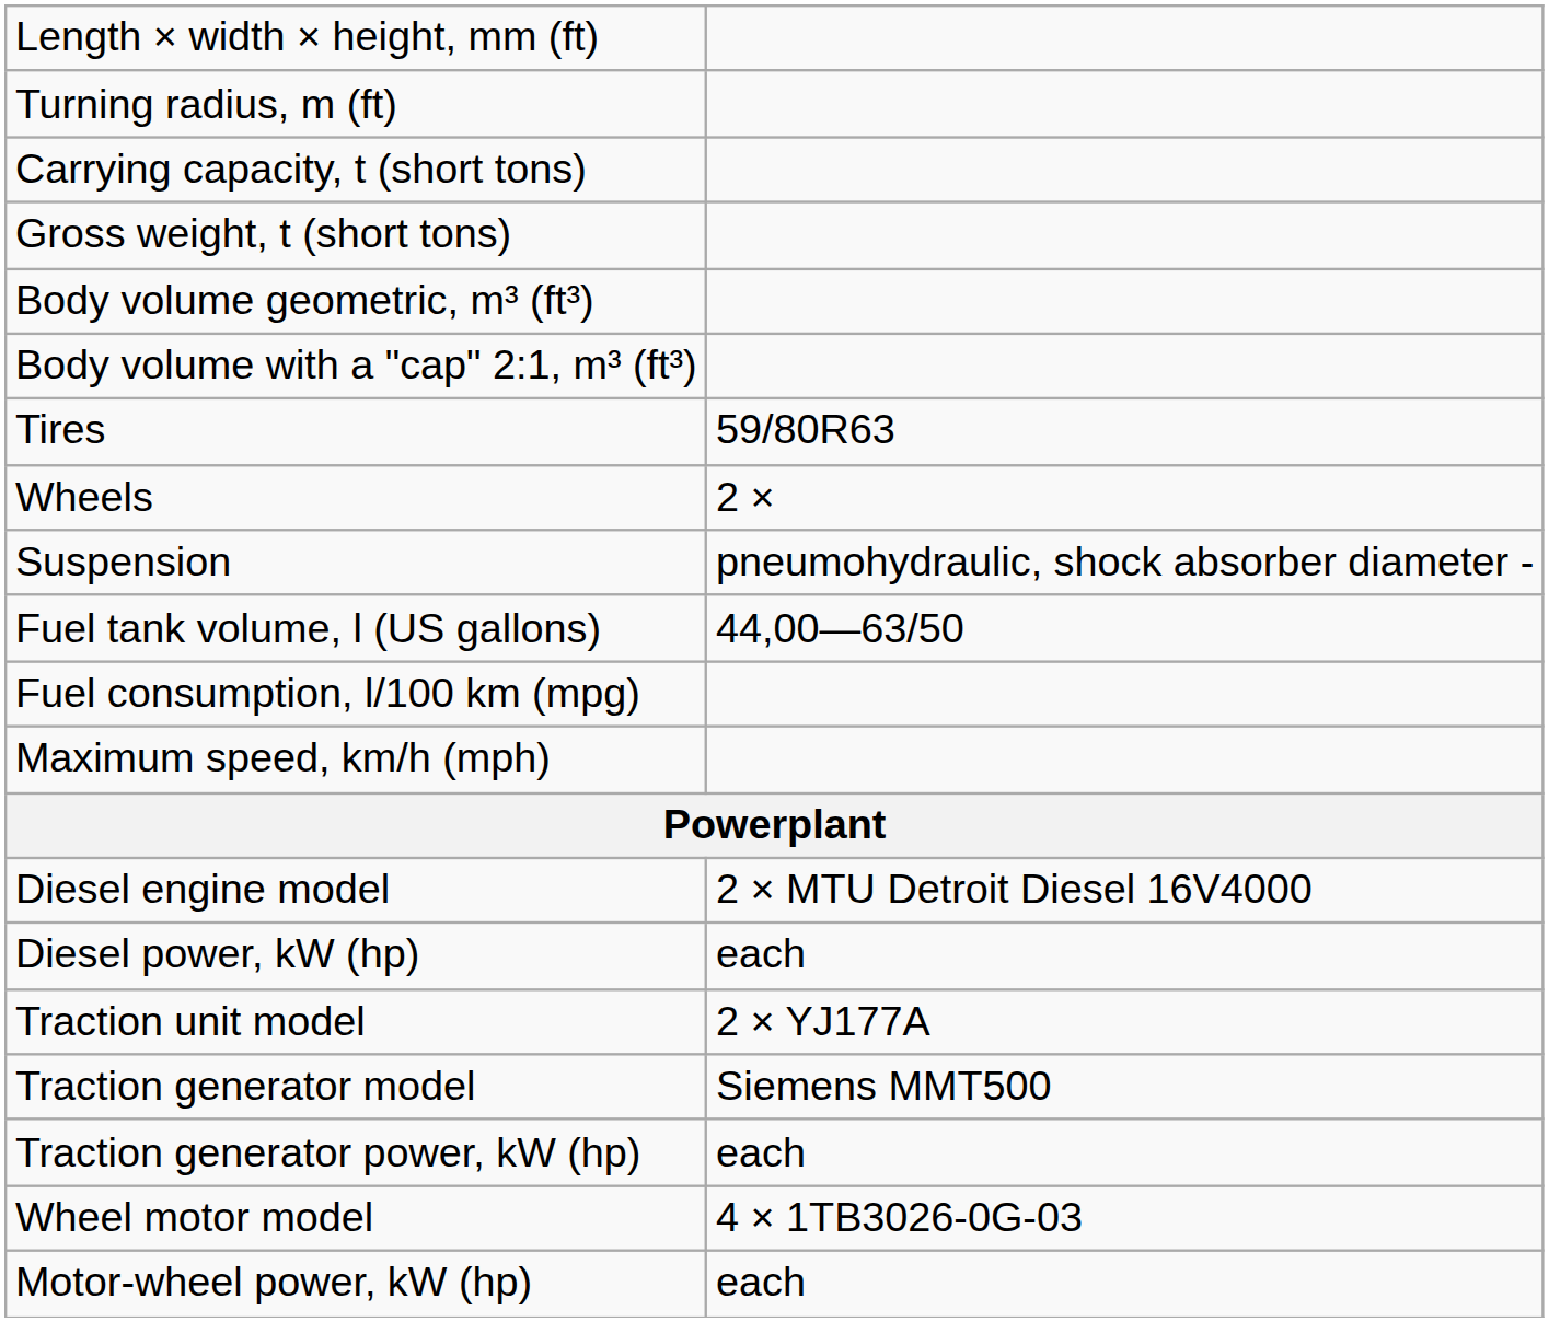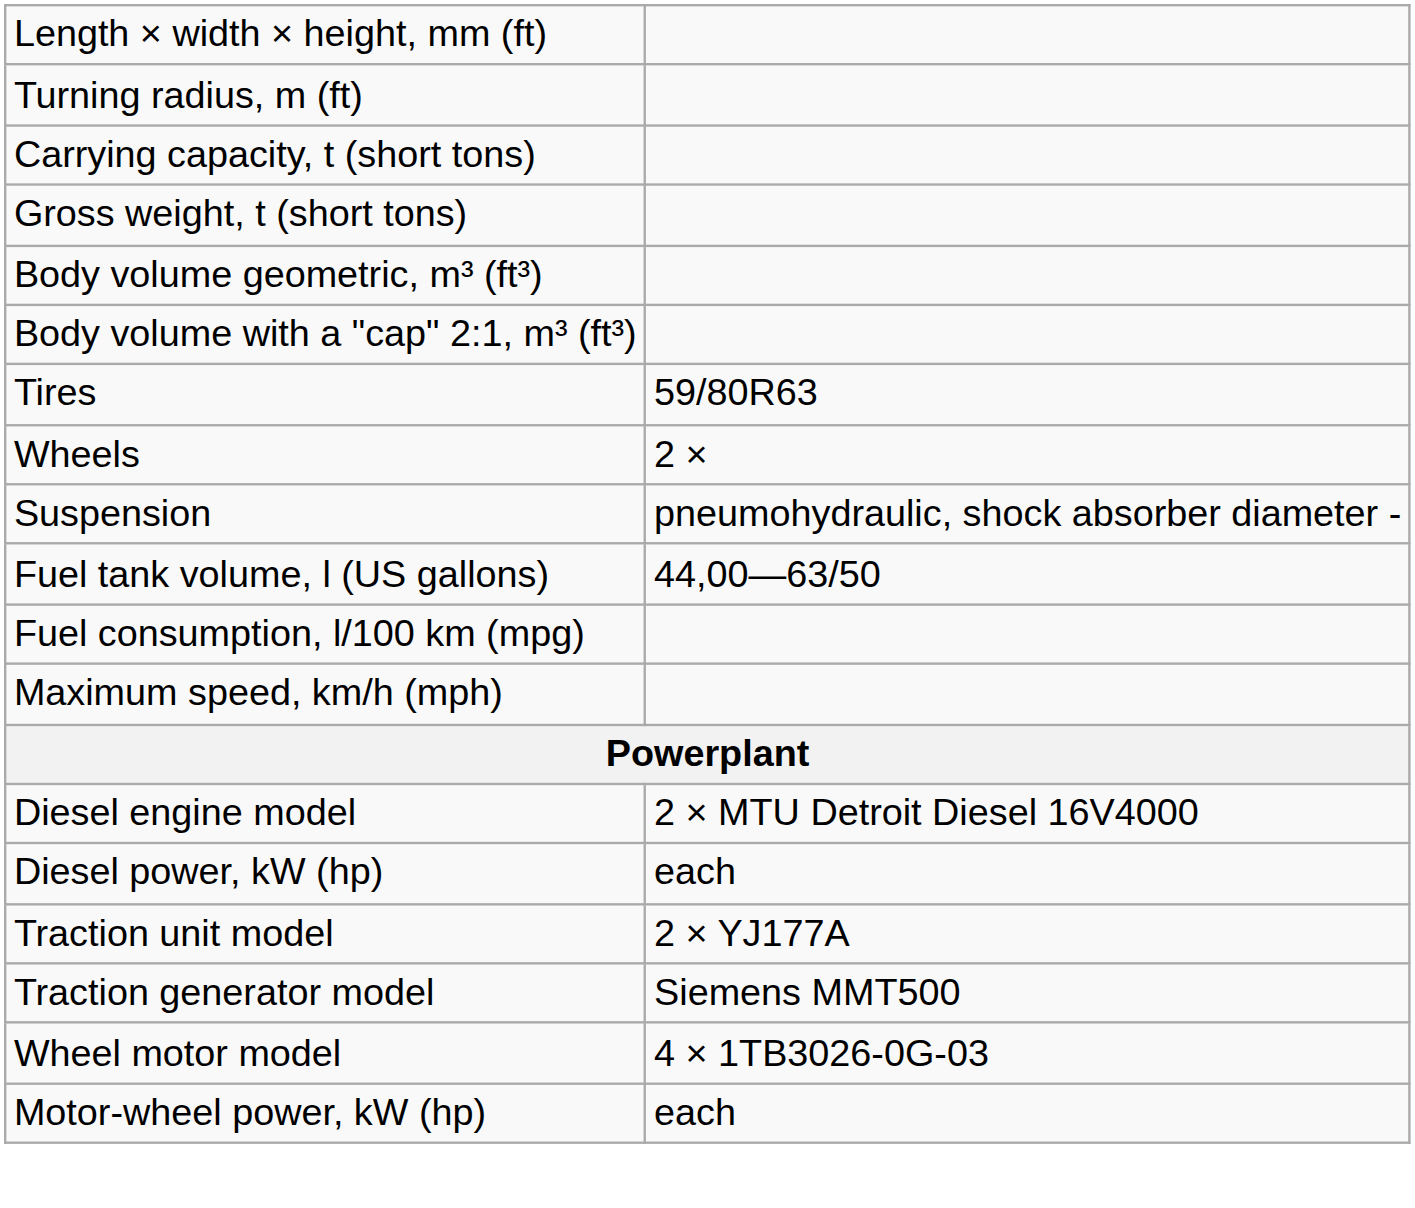 <table class="wikitable">
 <tr>
 <td>Length × width × height, mm (ft)</td>
 <td></td>
 </tr>
 <tr>
 <td>Turning radius, m (ft)</td>
 <td></td>
 </tr>
 <tr>
 <td>Carrying capacity, t (short tons)</td>
 <td></td>
 </tr>
 <tr>
 <td>Gross weight, t (short tons)</td>
 <td></td>
 </tr>
 <tr>
 <td>Body volume geometric, m³ (ft³)</td>
 <td></td>
 </tr>
 <tr>
 <td>Body volume with a "cap" 2:1, m³ (ft³)</td>
 <td></td>
 </tr>
 <tr>
 <td>Tires</td>
 <td>59/80R63</td>
 </tr>
 <tr>
 <td>Wheels</td>
 <td>2 × </td>
 </tr>
 <tr>
 <td>Suspension</td>
 <td>pneumohydraulic, shock absorber diameter - </td>
 </tr>
 <tr>
 <td>Fuel tank volume, l (US gallons)</td>
 <td>44,00—63/50</td>
 </tr>
 <tr>
 <td>Fuel consumption, l/100 km (mpg)</td>
 <td></td>
 </tr>
 <tr>
 <td>Maximum speed, km/h (mph)</td>
 <td></td>
 </tr>
 <tr>
 <th colspan="2">Powerplant</th>
 </tr>
 <tr>
 <td>Diesel engine model</td>
 <td>2 × MTU Detroit Diesel 16V4000</td>
 </tr>
 <tr>
 <td>Diesel power, kW (hp)</td>
 <td> each</td>
 </tr>
 <tr>
 <td>Traction unit model</td>
 <td>2 × YJ177A</td>
 </tr>
 <tr>
 <td>Traction generator model</td>
 <td>Siemens MMT500</td>
 </tr>
 <tr>
-<td>Traction generator power, kW (hp)</td>
-<td> each</td>
-</tr>
-<tr>
 <td>Wheel motor model</td>
 <td>4 × 1TB3026-0G-03</td>
 </tr>
 <tr>
 <td>Motor-wheel power, kW (hp)</td>
 <td> each</td>
 </tr>
 </table>
